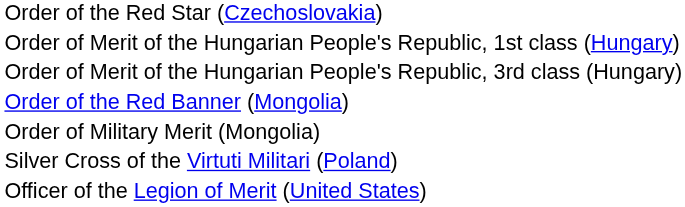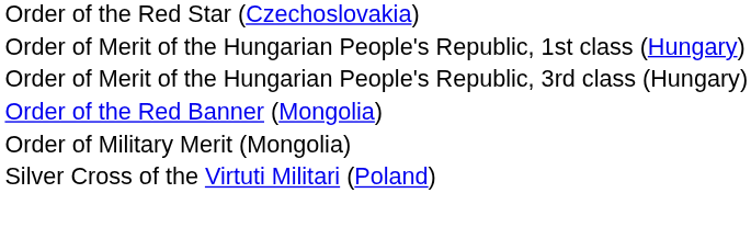 <table>
 <tr>
 <td></td>
 <td>Order of the Red Star (<a href='#'>Czechoslovakia</a>)</td>
 </tr>
 <tr>
 <td></td>
 <td>Order of Merit of the Hungarian People's Republic, 1st class (<a href='#'>Hungary</a>)</td>
 </tr>
 <tr>
 <td></td>
 <td>Order of Merit of the Hungarian People's Republic, 3rd class (Hungary)</td>
 </tr>
 <tr>
 <td></td>
 <td><a href='#'>Order of the Red Banner</a> (<a href='#'>Mongolia</a>)</td>
 </tr>
 <tr>
 <td></td>
 <td>Order of Military Merit (Mongolia)</td>
 </tr>
 <tr>
 <td></td>
 <td>Silver Cross of the <a href='#'>Virtuti Militari</a> (<a href='#'>Poland</a>)</td>
 </tr>
 <tr>
-<td></td>
-<td>Officer of the <a href='#'>Legion of Merit</a> (<a href='#'>United States</a>)</td>
-</tr>
-<tr>
 </tr>
 </table>
